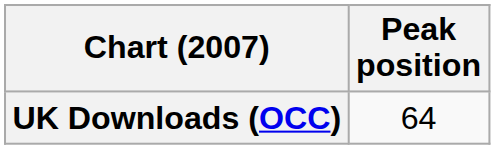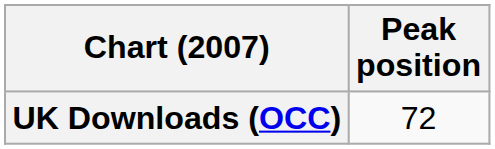 <table class="wikitable plainrowheaders" style="text-align:center">
 <tr>
 <th scope="col">Chart (2007)</th>
 <th scope="col">Peak<br>position</th>
 </tr>
 <tr>
 <th scope="row">UK Downloads (<a href='#'>OCC</a>)</th>
-<td>64</td>
+<td>72</td>
 </tr>
 </table>
